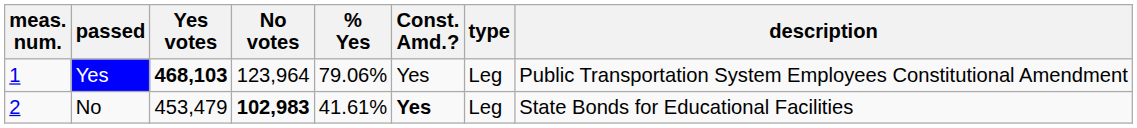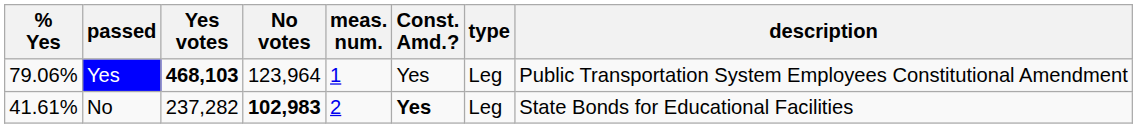 <table class="wikitable sortable">
 <tr>
-<th>meas.<br>num.</th>
+<th>%<br>Yes</th>
 <th>passed</th>
 <th>Yes<br>votes</th>
 <th>No<br>votes</th>
-<th>%<br>Yes</th>
+<th>meas.<br>num.</th>
 <th>Const.<br>Amd.?</th>
 <th>type</th>
 <th>description</th>
 </tr>
 <tr>
-<td><a href='#'>1</a></td>
+<td>79.06%</td>
 <td style="background:blue;color:white">Yes</td>
 <td><strong>468,103</strong></td>
 <td>123,964</td>
-<td>79.06%</td>
+<td><a href='#'>1</a></td>
 <td>Yes</td>
 <td>Leg</td>
 <td>Public Transportation System Employees Constitutional Amendment</td>
 </tr>
 <tr>
+<td>41.61%</td>
+<td>No</td>
+<td>237,282</td>
+<td><strong>102,983</strong></td>
 <td><a href='#'>2</a></td>
-<td>No</td>
-<td>453,479</td>
-<td><strong>102,983</strong></td>
-<td>41.61%</td>
 <td><strong>Yes</strong></td>
 <td>Leg</td>
 <td>State Bonds for Educational Facilities</td>
 </tr>
 </table>
